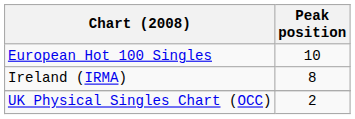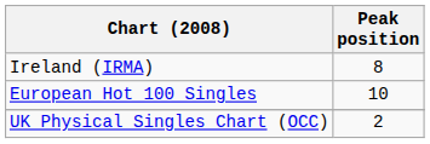 <table class="wikitable sortable">
 <tr>
 <th>Chart (2008)</th>
 <th>Peak<br>position</th>
 </tr>
 <tr>
+<td>Ireland (<a href='#'>IRMA</a>)</td>
+<td align="center">8</td>
+</tr>
+<tr>
 <td><a href='#'>European Hot 100 Singles</a></td>
 <td align="center">10</td>
-</tr>
-<tr>
-<td>Ireland (<a href='#'>IRMA</a>)</td>
-<td align="center">8</td>
 </tr>
 <tr>
 </tr>
 <tr>
 </tr>
 <tr>
 </tr>
 <tr>
 <td><a href='#'>UK Physical Singles Chart</a> (<a href='#'>OCC</a>)</td>
 <td align="center">2</td>
 </tr>
 </table>
